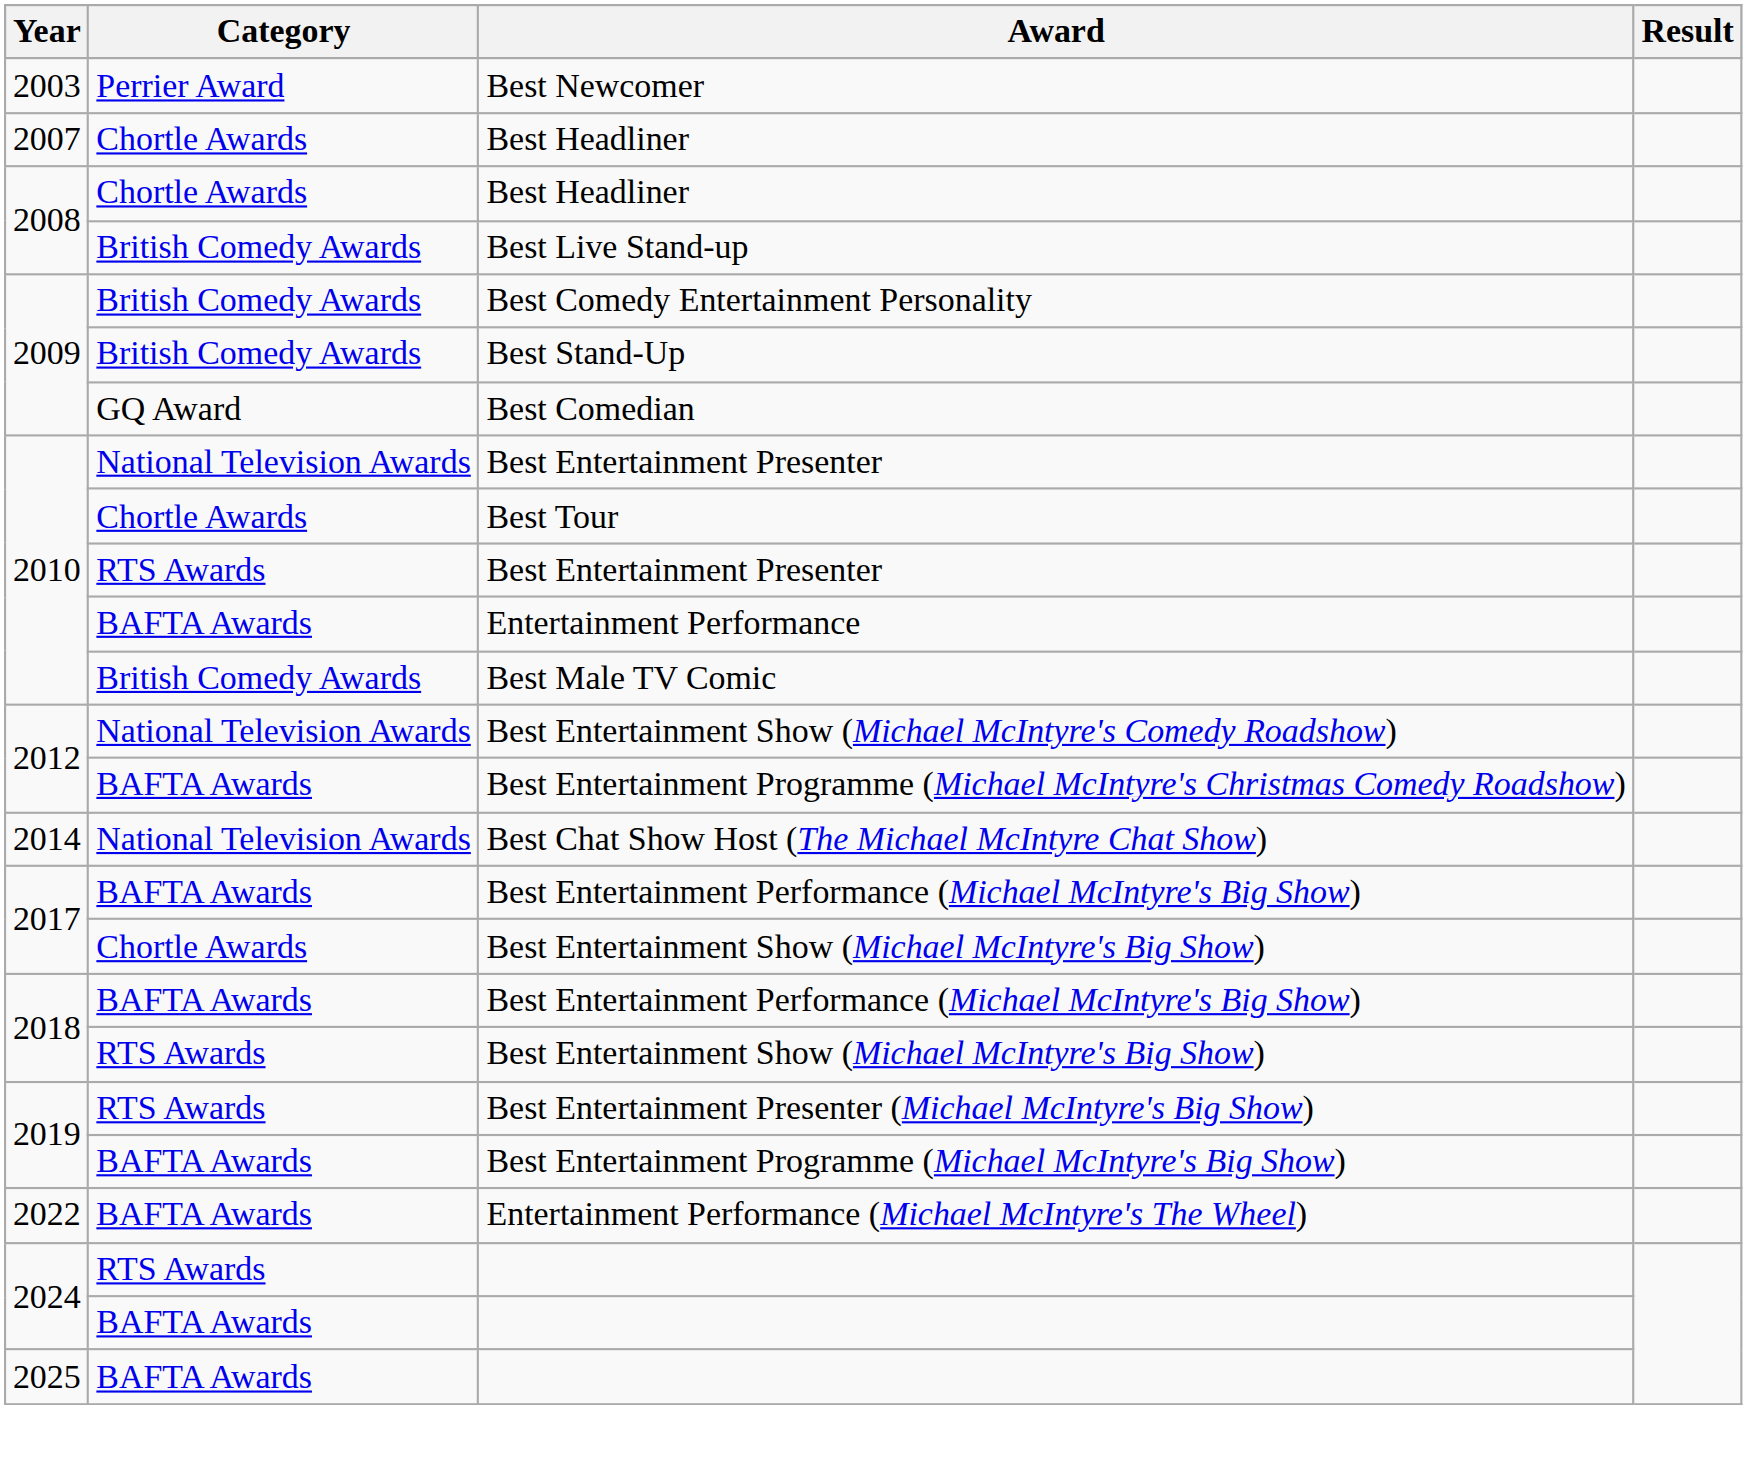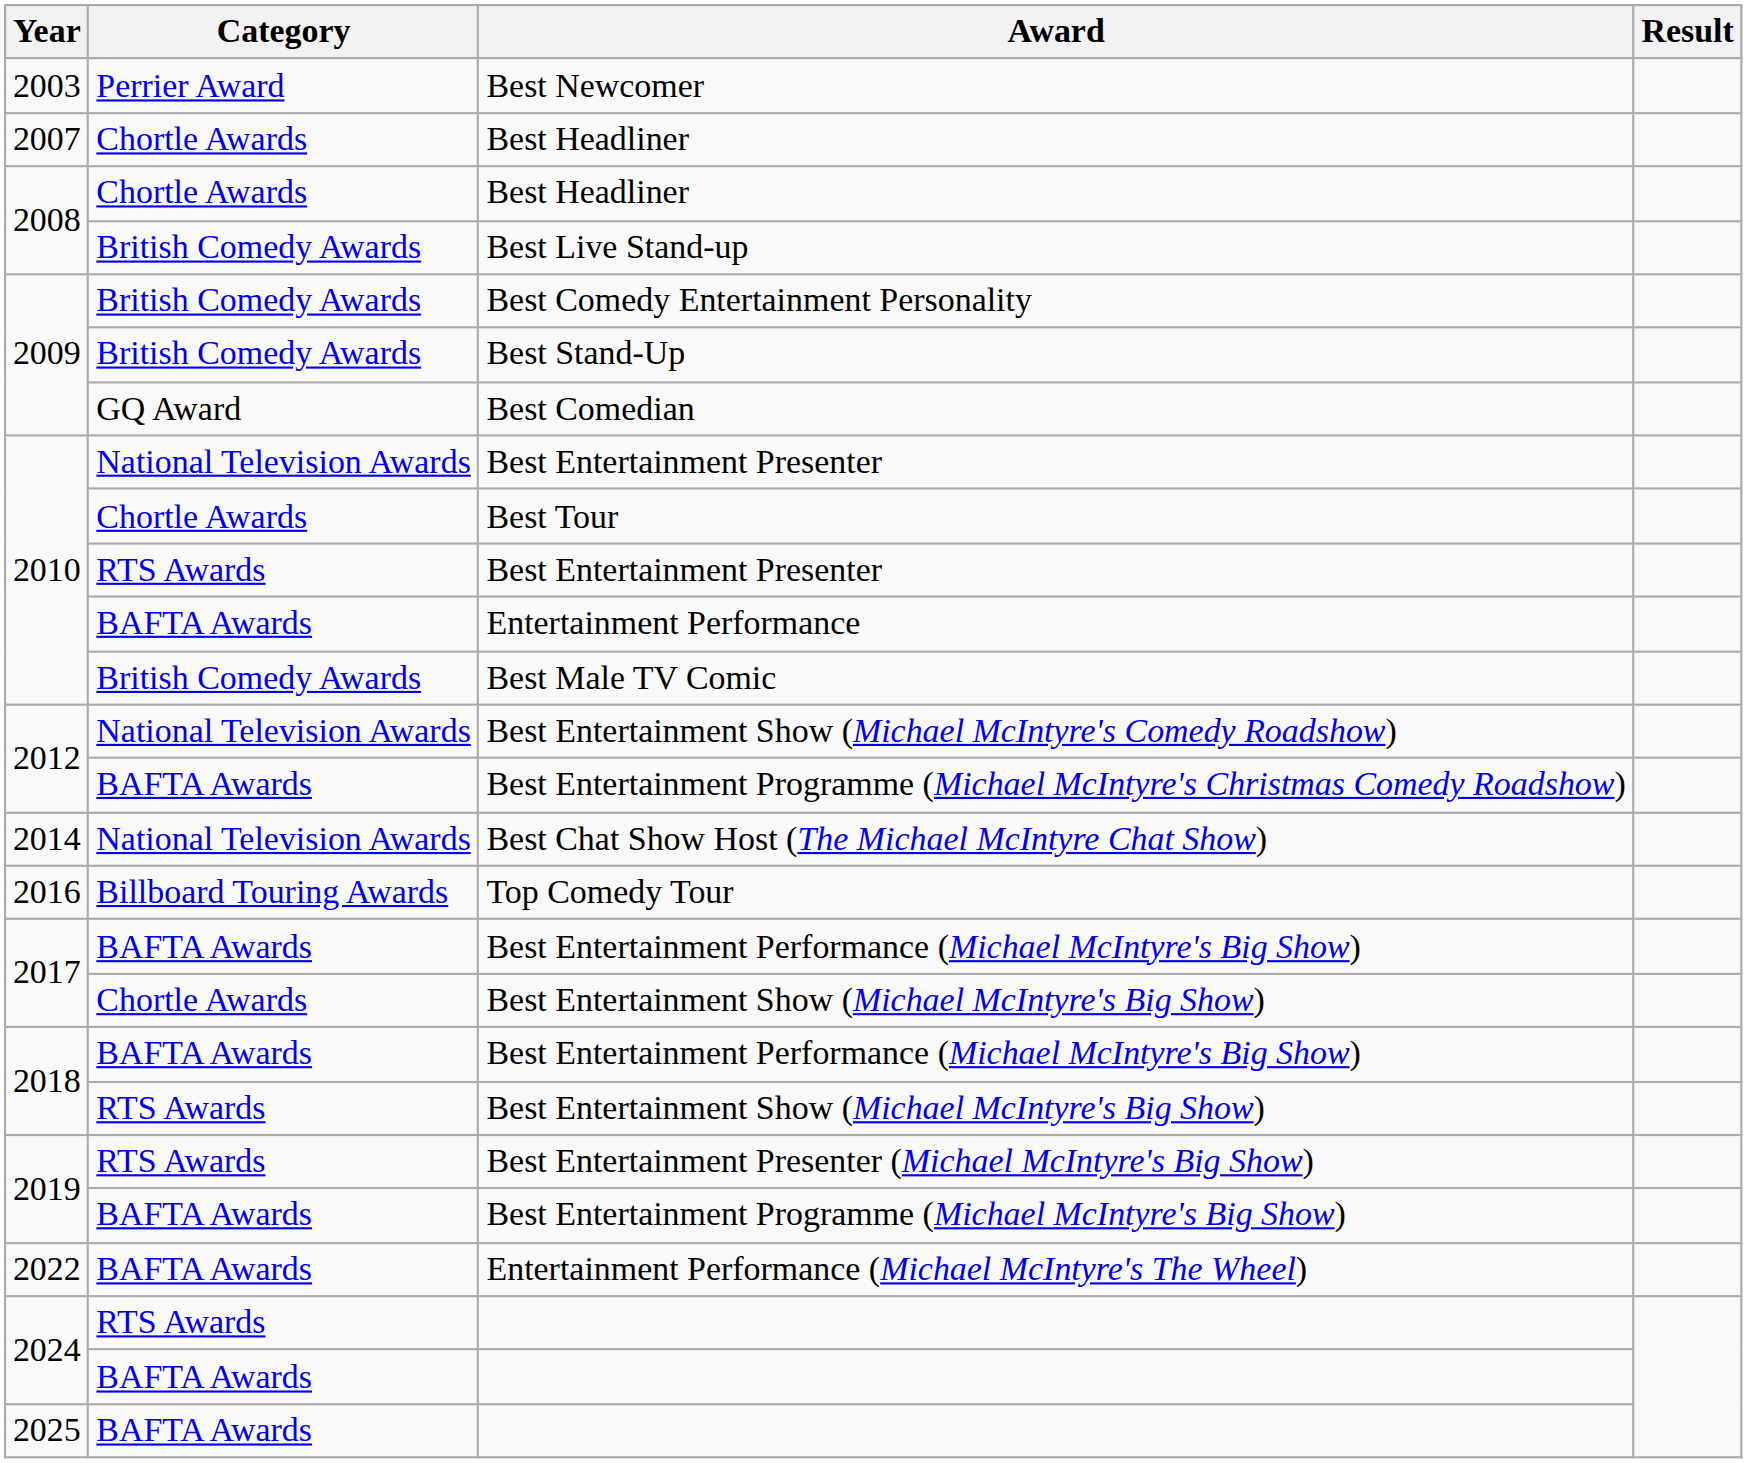 <table class="wikitable">
 <tr style="background:#b0c4de; text-align:center;">
 <th>Year</th>
 <th>Category</th>
 <th>Award</th>
 <th>Result</th>
 </tr>
 <tr>
 <td>2003</td>
 <td><a href='#'>Perrier Award</a></td>
 <td>Best Newcomer</td>
 <td></td>
 </tr>
 <tr>
 <td>2007</td>
 <td><a href='#'>Chortle Awards</a></td>
 <td>Best Headliner</td>
 <td></td>
 </tr>
 <tr>
 <td rowspan="2">2008</td>
 <td><a href='#'>Chortle Awards</a></td>
 <td>Best Headliner</td>
 <td></td>
 </tr>
 <tr>
 <td><a href='#'>British Comedy Awards</a></td>
 <td>Best Live Stand-up</td>
 <td></td>
 </tr>
 <tr>
 <td rowspan="3">2009</td>
 <td><a href='#'>British Comedy Awards</a></td>
 <td>Best Comedy Entertainment Personality</td>
 <td></td>
 </tr>
 <tr>
 <td><a href='#'>British Comedy Awards</a></td>
 <td>Best Stand-Up</td>
 <td></td>
 </tr>
 <tr>
 <td>GQ Award</td>
 <td>Best Comedian</td>
 <td></td>
 </tr>
 <tr>
 <td rowspan="5">2010</td>
 <td><a href='#'>National Television Awards</a></td>
 <td>Best Entertainment Presenter</td>
 <td></td>
 </tr>
 <tr>
 <td><a href='#'>Chortle Awards</a></td>
 <td>Best Tour</td>
 <td></td>
 </tr>
 <tr>
 <td><a href='#'>RTS Awards</a></td>
 <td>Best Entertainment Presenter</td>
 <td></td>
 </tr>
 <tr>
 <td><a href='#'>BAFTA Awards</a></td>
 <td>Entertainment Performance</td>
 <td></td>
 </tr>
 <tr>
 <td><a href='#'>British Comedy Awards</a></td>
 <td>Best Male TV Comic</td>
 <td></td>
 </tr>
 <tr>
 <td rowspan="2">2012</td>
 <td><a href='#'>National Television Awards</a></td>
 <td>Best Entertainment Show (<em><a href='#'>Michael McIntyre's Comedy Roadshow</a></em>)</td>
 <td></td>
 </tr>
 <tr>
 <td><a href='#'>BAFTA Awards</a></td>
 <td>Best Entertainment Programme (<em><a href='#'>Michael McIntyre's Christmas Comedy Roadshow</a></em>)</td>
 <td></td>
 </tr>
 <tr>
 <td>2014</td>
 <td><a href='#'>National Television Awards</a></td>
 <td>Best Chat Show Host (<em><a href='#'>The Michael McIntyre Chat Show</a></em>)</td>
 <td></td>
 </tr>
 <tr>
+<td>2016</td>
+<td><a href='#'>Billboard Touring Awards</a></td>
+<td>Top Comedy Tour</td>
+<td></td>
+</tr>
+<tr>
 <td rowspan="2">2017</td>
 <td><a href='#'>BAFTA Awards</a></td>
 <td>Best Entertainment Performance (<em><a href='#'>Michael McIntyre's Big Show</a></em>)</td>
 <td></td>
 </tr>
 <tr>
 <td><a href='#'>Chortle Awards</a></td>
 <td>Best Entertainment Show (<em><a href='#'>Michael McIntyre's Big Show</a></em>)</td>
 <td></td>
 </tr>
 <tr>
 <td rowspan="2">2018</td>
 <td><a href='#'>BAFTA Awards</a></td>
 <td>Best Entertainment Performance (<em><a href='#'>Michael McIntyre's Big Show</a></em>)</td>
 <td></td>
 </tr>
 <tr>
 <td><a href='#'>RTS Awards</a></td>
 <td>Best Entertainment Show (<em><a href='#'>Michael McIntyre's Big Show</a></em>)</td>
 <td></td>
 </tr>
 <tr>
 <td rowspan="2">2019</td>
 <td><a href='#'>RTS Awards</a></td>
 <td>Best Entertainment Presenter (<em><a href='#'>Michael McIntyre's Big Show</a></em>)</td>
 <td></td>
 </tr>
 <tr>
 <td><a href='#'>BAFTA Awards</a></td>
 <td>Best Entertainment Programme (<em><a href='#'>Michael McIntyre's Big Show</a></em>)</td>
 <td></td>
 </tr>
 <tr>
 <td>2022</td>
 <td><a href='#'>BAFTA Awards</a></td>
 <td>Entertainment Performance (<em><a href='#'>Michael McIntyre's The Wheel</a></em>)</td>
 <td></td>
 </tr>
 <tr>
 <td rowspan="2">2024</td>
 <td><a href='#'>RTS Awards</a></td>
 <td Best Entertainment Programme (></td>
 </tr>
 <tr>
 <td><a href='#'>BAFTA Awards</a></td>
 <td Best Entertainment Programme (></td>
 </tr>
 <tr>
 <td>2025</td>
 <td><a href='#'>BAFTA Awards</a></td>
 <td Best Entertainment Programme (></td>
 </tr>
 </table>
